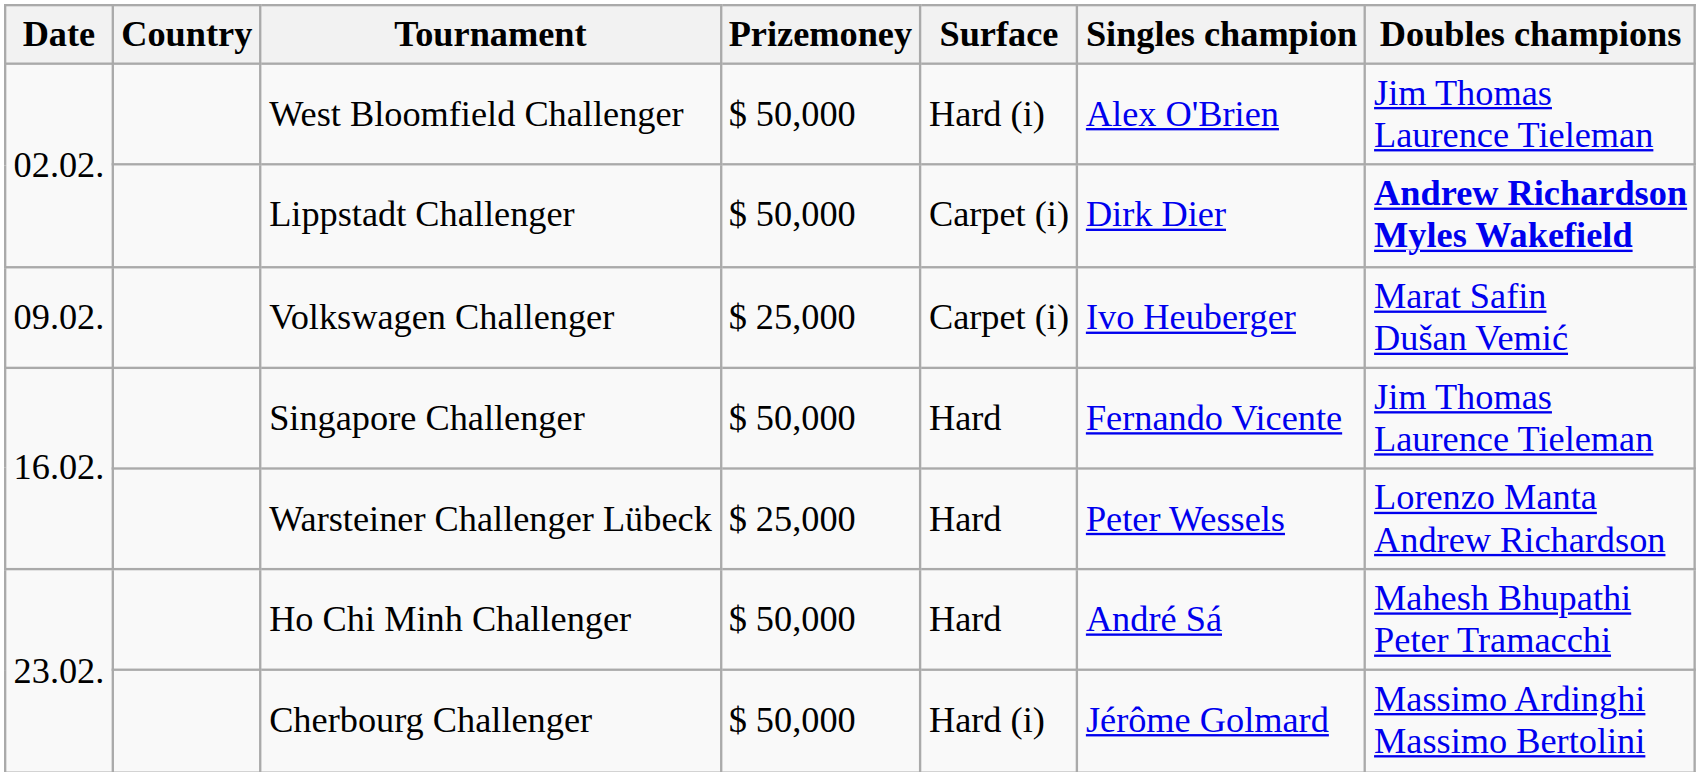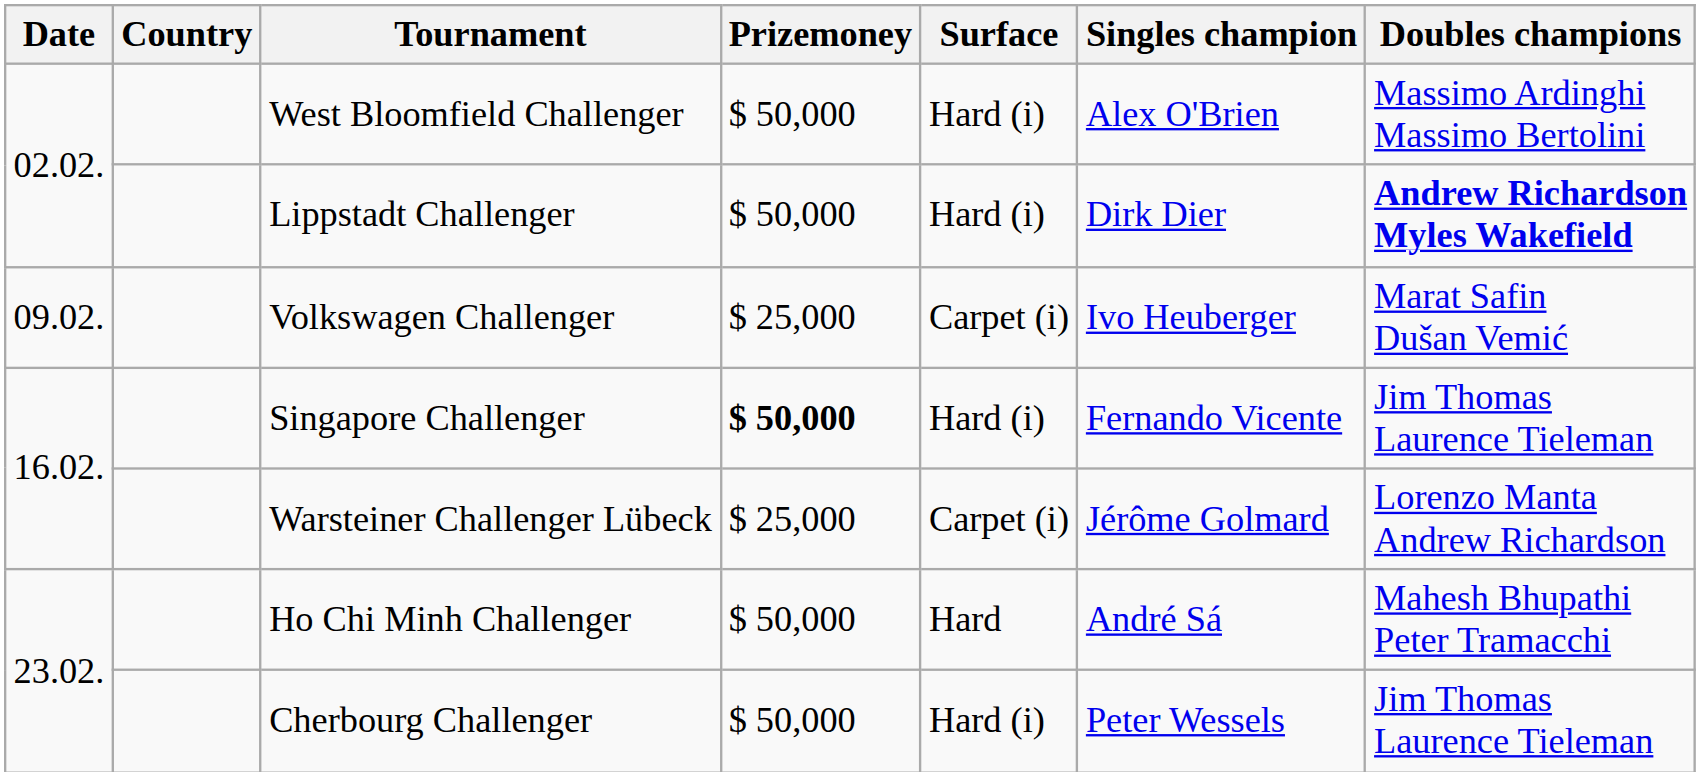 <table class="sortable wikitable" style=font-size:97%>
 <tr>
 <th>Date</th>
 <th>Country</th>
 <th>Tournament</th>
 <th>Prizemoney</th>
 <th>Surface</th>
 <th>Singles champion</th>
 <th>Doubles champions</th>
 </tr>
 <tr>
 <td rowspan="2">02.02.</td>
 <td></td>
 <td>West Bloomfield Challenger</td>
 <td>$ 50,000</td>
 <td>Hard (i)</td>
 <td> <a href='#'>Alex O'Brien</a></td>
-<td> <a href='#'>Jim Thomas</a><br> <a href='#'>Laurence Tieleman</a></td>
+<td> <a href='#'>Massimo Ardinghi</a> <br>  <a href='#'>Massimo Bertolini</a></td>
 </tr>
 <tr>
 <td></td>
 <td>Lippstadt Challenger</td>
 <td>$ 50,000</td>
-<td>Carpet (i)</td>
+<td>Hard (i)</td>
 <td> <a href='#'>Dirk Dier</a></td>
 <td><strong> <a href='#'>Andrew Richardson</a><br> <a href='#'>Myles Wakefield</a></strong></td>
 </tr>
 <tr>
 <td>09.02.</td>
 <td></td>
 <td>Volkswagen Challenger</td>
 <td>$ 25,000</td>
 <td>Carpet (i)</td>
 <td> <a href='#'>Ivo Heuberger</a></td>
 <td> <a href='#'>Marat Safin</a> <br>  <a href='#'>Dušan Vemić</a></td>
 </tr>
 <tr>
 <td rowspan="2">16.02.</td>
 <td></td>
 <td>Singapore Challenger</td>
-<td>$ 50,000</td>
-<td>Hard</td>
+<td><strong>$ 50,000</strong></td>
+<td>Hard (i)</td>
 <td> <a href='#'>Fernando Vicente</a></td>
 <td> <a href='#'>Jim Thomas</a><br> <a href='#'>Laurence Tieleman</a></td>
 </tr>
 <tr>
 <td></td>
 <td>Warsteiner Challenger Lübeck</td>
 <td>$ 25,000</td>
-<td>Hard</td>
-<td> <a href='#'>Peter Wessels</a></td>
+<td>Carpet (i)</td>
+<td> <a href='#'>Jérôme Golmard</a></td>
 <td> <a href='#'>Lorenzo Manta</a><br> <a href='#'>Andrew Richardson</a></td>
 </tr>
 <tr>
 <td rowspan="2">23.02.</td>
 <td></td>
 <td>Ho Chi Minh Challenger</td>
 <td>$ 50,000</td>
 <td>Hard</td>
 <td> <a href='#'>André Sá</a></td>
 <td> <a href='#'>Mahesh Bhupathi</a><br> <a href='#'>Peter Tramacchi</a></td>
 </tr>
 <tr>
 <td></td>
 <td>Cherbourg Challenger</td>
 <td>$ 50,000</td>
 <td>Hard (i)</td>
-<td> <a href='#'>Jérôme Golmard</a></td>
-<td> <a href='#'>Massimo Ardinghi</a> <br>  <a href='#'>Massimo Bertolini</a></td>
+<td> <a href='#'>Peter Wessels</a></td>
+<td> <a href='#'>Jim Thomas</a><br> <a href='#'>Laurence Tieleman</a></td>
 </tr>
 </table>
